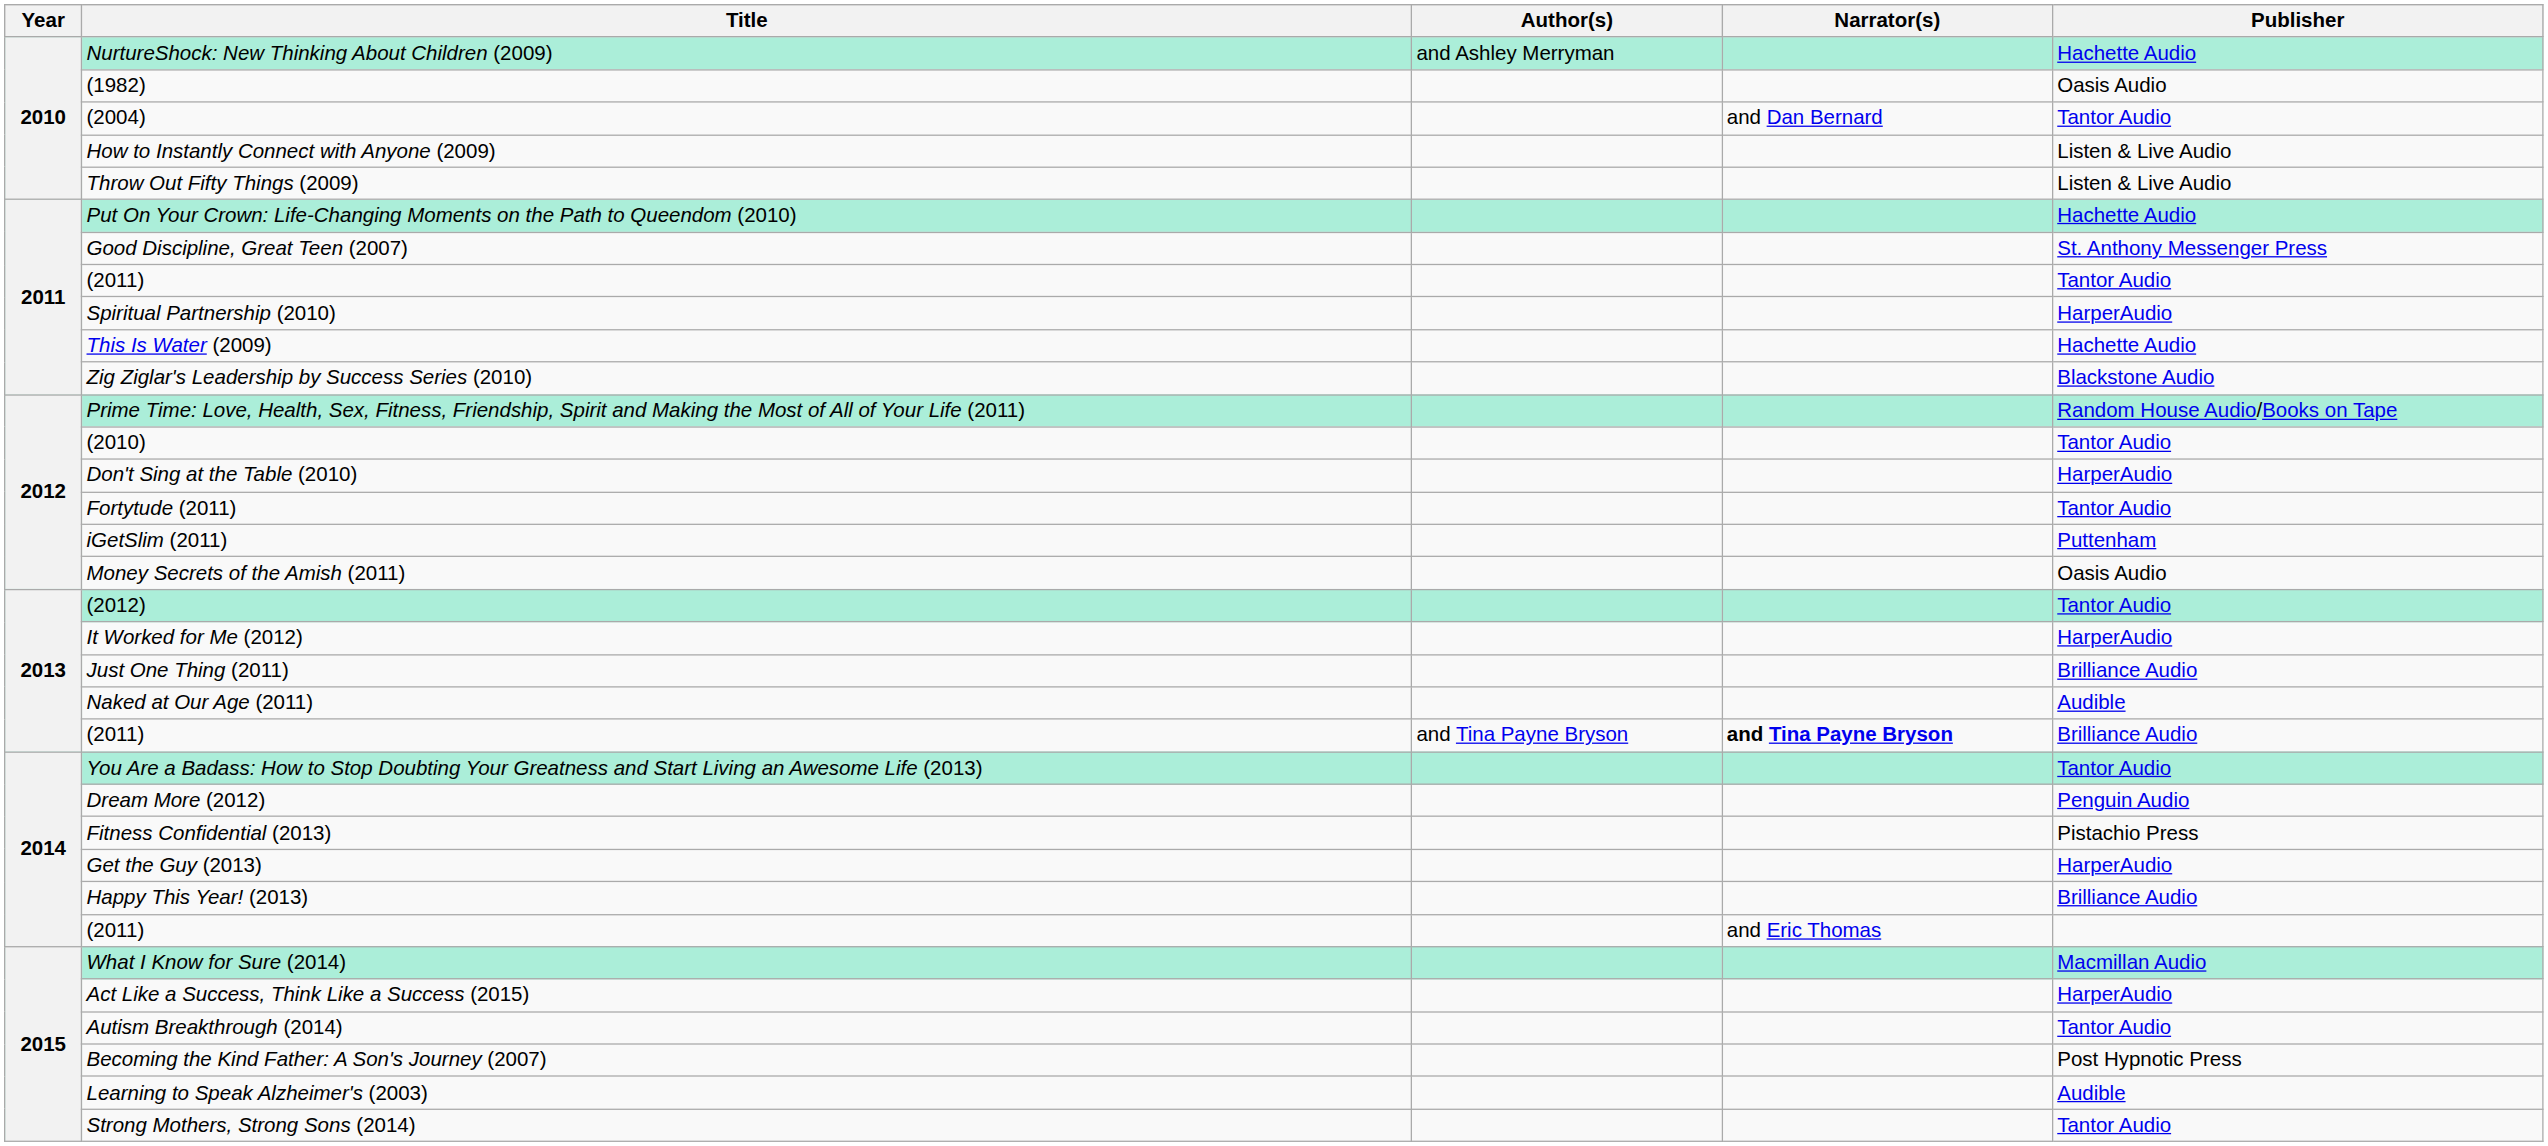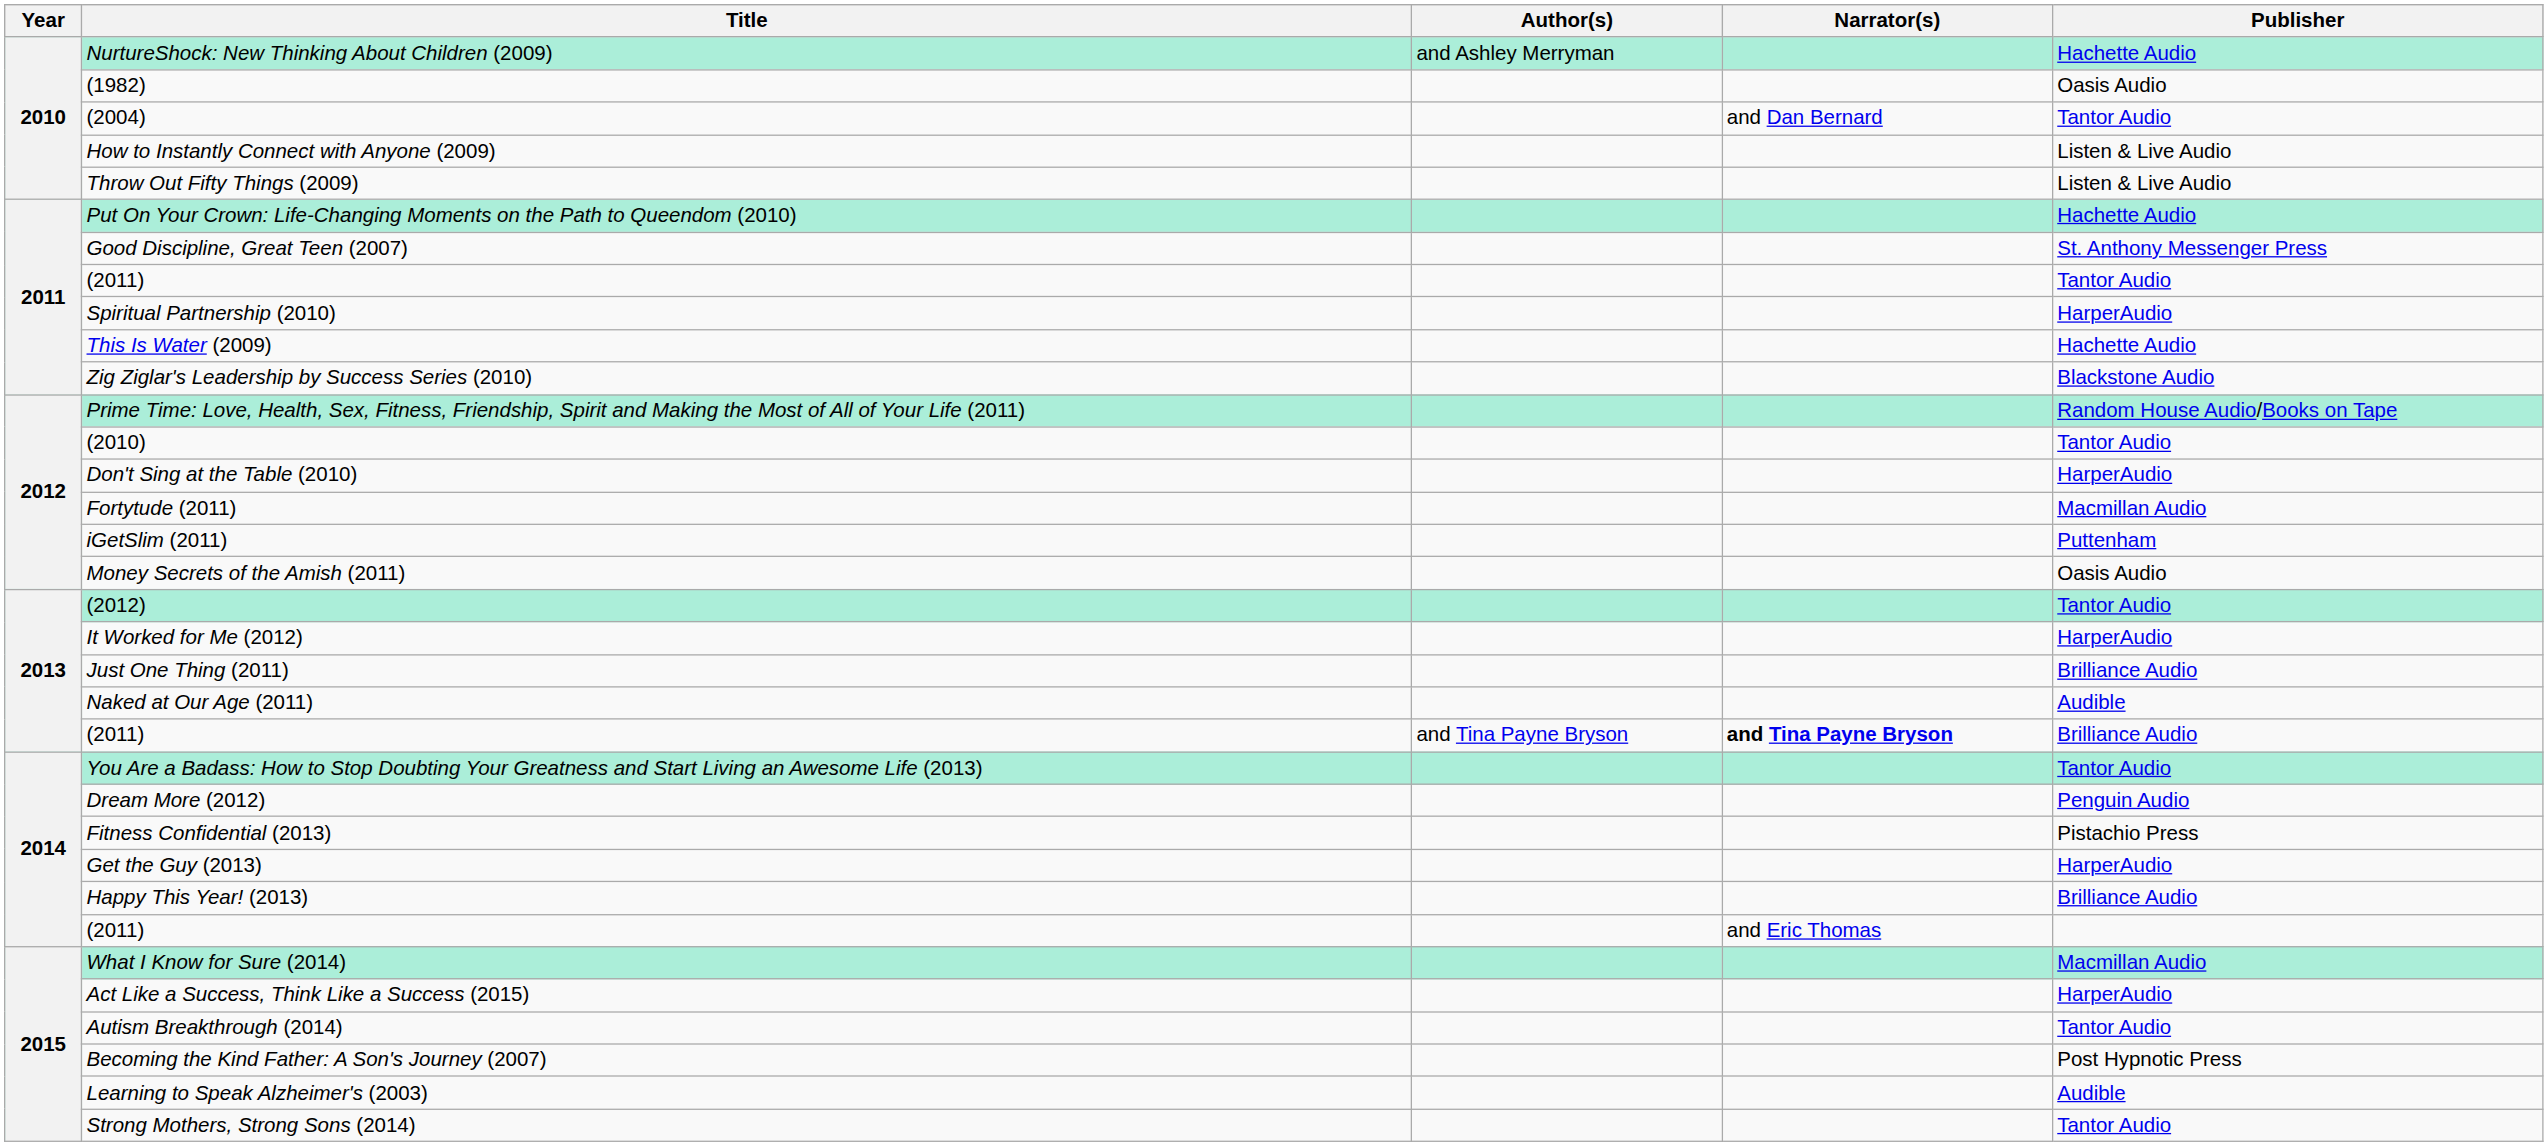 <table class="wikitable sortable mw-collapsible" style="width:100%">
 <tr bgcolor="#bebebe">
 <th scope=“col” width=“4%”>Year</th>
 <th scope=“col” width=“24%”>Title</th>
 <th scope=“col” width=“24%”>Author(s)</th>
 <th scope=“col” width=“24%”>Narrator(s)</th>
 <th scope=“col” width=“24%”>Publisher</th>
 </tr>
 <tr style=background:#ABEED9>
 <th rowspan="5">2010<br></th>
 <td><em>NurtureShock: New Thinking About Children</em> (2009)</td>
 <td> and Ashley Merryman</td>
 <td></td>
 <td><a href='#'>Hachette Audio</a></td>
 </tr>
 <tr>
 <td> (1982)</td>
 <td></td>
 <td></td>
 <td>Oasis Audio</td>
 </tr>
 <tr>
 <td> (2004)</td>
 <td></td>
 <td> and <a href='#'>Dan Bernard</a></td>
 <td><a href='#'>Tantor Audio</a></td>
 </tr>
 <tr>
 <td><em>How to Instantly Connect with Anyone</em> (2009)</td>
 <td></td>
 <td></td>
 <td>Listen & Live Audio</td>
 </tr>
 <tr>
 <td><em>Throw Out Fifty Things</em> (2009)</td>
 <td></td>
 <td></td>
 <td>Listen & Live Audio</td>
 </tr>
 <tr style=background:#ABEED9>
 <th rowspan="6">2011<br></th>
 <td><em>Put On Your Crown: Life-Changing Moments on the Path to Queendom</em> (2010)</td>
 <td></td>
 <td></td>
 <td><a href='#'>Hachette Audio</a></td>
 </tr>
 <tr>
 <td><em>Good Discipline, Great Teen</em> (2007)</td>
 <td></td>
 <td></td>
 <td><a href='#'>St. Anthony Messenger Press</a></td>
 </tr>
 <tr>
 <td> (2011)</td>
 <td></td>
 <td></td>
 <td><a href='#'>Tantor Audio</a></td>
 </tr>
 <tr>
 <td><em>Spiritual Partnership</em> (2010)</td>
 <td></td>
 <td></td>
 <td><a href='#'>HarperAudio</a></td>
 </tr>
 <tr>
 <td><em><a href='#'>This Is Water</a></em> (2009)</td>
 <td></td>
 <td></td>
 <td><a href='#'>Hachette Audio</a></td>
 </tr>
 <tr>
 <td><em>Zig Ziglar's Leadership by Success Series</em> (2010)</td>
 <td></td>
 <td></td>
 <td><a href='#'>Blackstone Audio</a></td>
 </tr>
 <tr style=background:#ABEED9>
 <th rowspan="6">2012<br></th>
 <td><em>Prime Time: Love, Health, Sex, Fitness, Friendship, Spirit and Making the Most of All of Your Life</em> (2011)</td>
 <td></td>
 <td></td>
 <td><a href='#'>Random House Audio</a>/<a href='#'>Books on Tape</a></td>
 </tr>
 <tr>
 <td> (2010)</td>
 <td></td>
 <td></td>
 <td><a href='#'>Tantor Audio</a></td>
 </tr>
 <tr>
 <td><em>Don't Sing at the Table</em> (2010)</td>
 <td></td>
 <td></td>
 <td><a href='#'>HarperAudio</a></td>
 </tr>
 <tr>
 <td><em>Fortytude</em> (2011)</td>
 <td></td>
 <td></td>
-<td><a href='#'>Tantor Audio</a></td>
+<td><a href='#'>Macmillan Audio</a></td>
 </tr>
 <tr>
 <td><em>iGetSlim</em> (2011)</td>
 <td></td>
 <td></td>
 <td><a href='#'>Puttenham</a></td>
 </tr>
 <tr>
 <td><em>Money Secrets of the Amish</em> (2011)</td>
 <td></td>
 <td></td>
 <td>Oasis Audio</td>
 </tr>
 <tr style=background:#ABEED9>
 <th rowspan="5">2013<br></th>
 <td> (2012)</td>
 <td></td>
 <td></td>
 <td><a href='#'>Tantor Audio</a></td>
 </tr>
 <tr>
 <td><em>It Worked for Me</em> (2012)</td>
 <td></td>
 <td></td>
 <td><a href='#'>HarperAudio</a></td>
 </tr>
 <tr>
 <td><em>Just One Thing</em> (2011)</td>
 <td></td>
 <td></td>
 <td><a href='#'>Brilliance Audio</a></td>
 </tr>
 <tr>
 <td><em>Naked at Our Age</em> (2011)</td>
 <td></td>
 <td></td>
 <td><a href='#'>Audible</a></td>
 </tr>
 <tr>
 <td> (2011)</td>
 <td> and <a href='#'>Tina Payne Bryson</a></td>
 <td><strong> and <a href='#'>Tina Payne Bryson</a></strong></td>
 <td><a href='#'>Brilliance Audio</a></td>
 </tr>
 <tr style=background:#ABEED9>
 <th rowspan="6">2014<br></th>
 <td><em>You Are a Badass: How to Stop Doubting Your Greatness and Start Living an Awesome Life</em> (2013)</td>
 <td></td>
 <td></td>
 <td><a href='#'>Tantor Audio</a></td>
 </tr>
 <tr>
 <td><em>Dream More</em> (2012)</td>
 <td></td>
 <td></td>
 <td><a href='#'>Penguin Audio</a></td>
 </tr>
 <tr>
 <td><em>Fitness Confidential</em> (2013)</td>
 <td></td>
 <td></td>
 <td>Pistachio Press</td>
 </tr>
 <tr>
 <td><em>Get the Guy</em> (2013)</td>
 <td></td>
 <td></td>
 <td><a href='#'>HarperAudio</a></td>
 </tr>
 <tr>
 <td><em>Happy This Year!</em> (2013)</td>
 <td></td>
 <td></td>
 <td><a href='#'>Brilliance Audio</a></td>
 </tr>
 <tr>
 <td> (2011)</td>
 <td></td>
 <td> and <a href='#'>Eric Thomas</a></td>
 <td></td>
 </tr>
 <tr style=background:#ABEED9>
 <th rowspan="6">2015<br></th>
 <td><em>What I Know for Sure</em> (2014)</td>
 <td></td>
 <td></td>
 <td><a href='#'>Macmillan Audio</a></td>
 </tr>
 <tr>
 <td><em>Act Like a Success, Think Like a Success</em> (2015)</td>
 <td></td>
 <td></td>
 <td><a href='#'>HarperAudio</a></td>
 </tr>
 <tr>
 <td><em>Autism Breakthrough</em> (2014)</td>
 <td></td>
 <td></td>
 <td><a href='#'>Tantor Audio</a></td>
 </tr>
 <tr>
 <td><em>Becoming the Kind Father: A Son's Journey</em> (2007)</td>
 <td></td>
 <td></td>
 <td>Post Hypnotic Press</td>
 </tr>
 <tr>
 <td><em>Learning to Speak Alzheimer's</em> (2003)</td>
 <td></td>
 <td></td>
 <td><a href='#'>Audible</a></td>
 </tr>
 <tr>
 <td><em>Strong Mothers, Strong Sons</em> (2014)</td>
 <td></td>
 <td></td>
 <td><a href='#'>Tantor Audio</a></td>
 </tr>
 </table>
